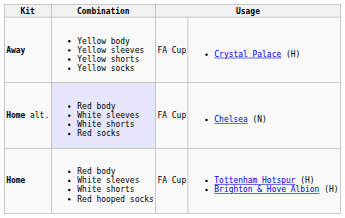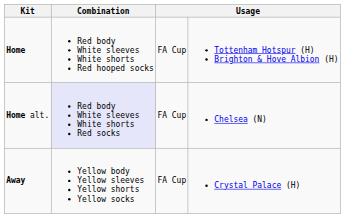 <table class="wikitable">
 <tr>
 <th>Kit</th>
 <th>Combination</th>
 <th colspan="2">Usage</th>
 </tr>
 <tr>
-<td><strong>Away</strong></td>
-<td><br><ul><li>Yellow body</li><li>Yellow sleeves</li><li>Yellow shorts</li><li>Yellow socks</li></ul></td>
+<td><strong>Home</strong></td>
+<td><br><ul><li>Red body</li><li>White sleeves</li><li>White shorts</li><li>Red hooped socks</li></ul></td>
 <td>FA Cup</td>
-<td><br><ul><li><a href='#'>Crystal Palace</a> (H)</li></ul></td>
+<td><br><ul><li><a href='#'>Tottenham Hotspur</a> (H)</li><li><a href='#'>Brighton & Hove Albion</a> (H)</li></ul></td>
 </tr>
 <tr>
 <td><strong>Home</strong> alt.</td>
 <td style="background: lavender;"><br><ul><li>Red body</li><li>White sleeves</li><li>White shorts</li><li>Red socks</li></ul></td>
 <td>FA Cup</td>
 <td><br><ul><li><a href='#'>Chelsea</a> (N)</li></ul></td>
 </tr>
 <tr>
-<td><strong>Home</strong></td>
-<td><br><ul><li>Red body</li><li>White sleeves</li><li>White shorts</li><li>Red hooped socks</li></ul></td>
+<td><strong>Away</strong></td>
+<td><br><ul><li>Yellow body</li><li>Yellow sleeves</li><li>Yellow shorts</li><li>Yellow socks</li></ul></td>
 <td>FA Cup</td>
-<td><br><ul><li><a href='#'>Tottenham Hotspur</a> (H)</li><li><a href='#'>Brighton & Hove Albion</a> (H)</li></ul></td>
+<td><br><ul><li><a href='#'>Crystal Palace</a> (H)</li></ul></td>
 </tr>
 </table>
